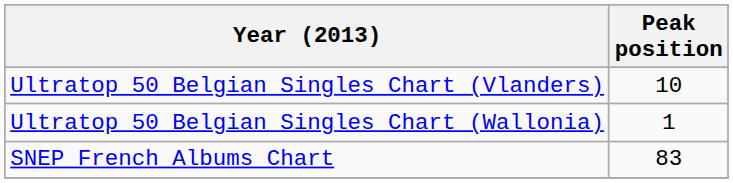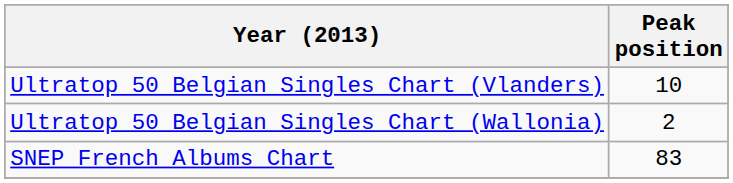 <table class="wikitable sortable">
 <tr>
 <th align="left">Year (2013)</th>
 <th align="left">Peak<br>position</th>
 </tr>
 <tr>
 <td><a href='#'>Ultratop 50 Belgian Singles Chart (Vlanders)</a></td>
 <td align="center">10</td>
 </tr>
 <tr>
 <td><a href='#'>Ultratop 50 Belgian Singles Chart (Wallonia)</a></td>
-<td align="center">1</td>
+<td align="center">2</td>
 </tr>
 <tr>
 <td><a href='#'>SNEP French Albums Chart</a></td>
 <td align="center">83</td>
 </tr>
 <tr>
 </tr>
 </table>
